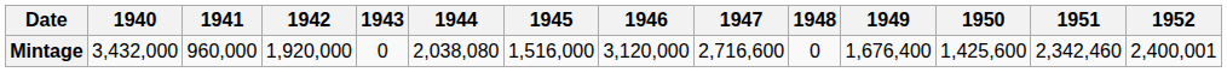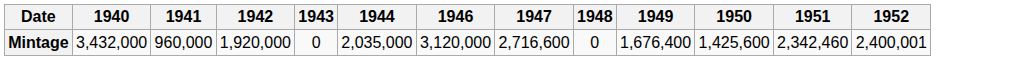 <table class="wikitable" style="text-align:center">
 <tr>
 <th>Date</th>
 <th>1940</th>
 <th>1941</th>
 <th>1942</th>
 <th>1943</th>
 <th>1944</th>
-<th>1945</th>
 <th>1946</th>
 <th>1947</th>
 <th>1948</th>
 <th>1949</th>
 <th>1950</th>
 <th>1951</th>
 <th>1952</th>
 </tr>
 <tr>
 <th>Mintage</th>
 <td>3,432,000</td>
 <td>960,000</td>
 <td>1,920,000</td>
 <td>0</td>
-<td>2,038,080</td>
-<td>1,516,000</td>
+<td>2,035,000</td>
 <td>3,120,000</td>
 <td>2,716,600</td>
 <td>0</td>
 <td>1,676,400</td>
 <td>1,425,600</td>
 <td>2,342,460</td>
 <td>2,400,001</td>
 </tr>
 </table>
